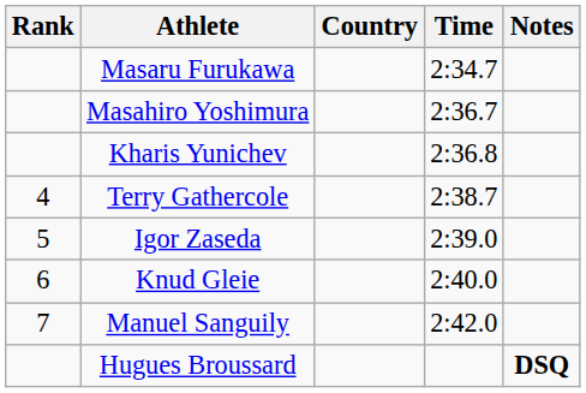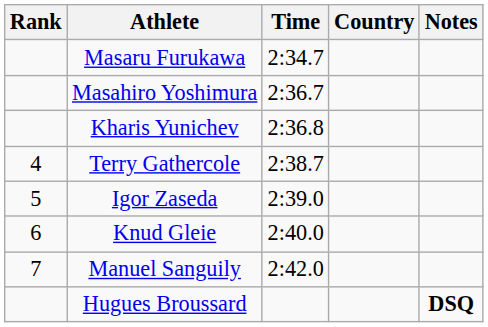 <table class="wikitable sortable" style="text-align:center">
 <tr>
 <th>Rank</th>
 <th>Athlete</th>
+<th>Time</th>
 <th>Country</th>
-<th>Time</th>
 <th>Notes</th>
 </tr>
 <tr>
 <td></td>
 <td><a href='#'>Masaru Furukawa</a></td>
+<td>2:34.7</td>
 <td align=left></td>
-<td>2:34.7</td>
 <td><strong> </strong></td>
 </tr>
 <tr>
 <td></td>
 <td><a href='#'>Masahiro Yoshimura</a></td>
+<td>2:36.7</td>
 <td align=left></td>
-<td>2:36.7</td>
 <td><strong> </strong></td>
 </tr>
 <tr>
 <td></td>
 <td><a href='#'>Kharis Yunichev</a></td>
+<td>2:36.8</td>
 <td align=left></td>
-<td>2:36.8</td>
 <td><strong> </strong></td>
 </tr>
 <tr>
 <td>4</td>
 <td><a href='#'>Terry Gathercole</a></td>
+<td>2:38.7</td>
 <td align=left></td>
-<td>2:38.7</td>
 <td><strong> </strong></td>
 </tr>
 <tr>
 <td>5</td>
 <td><a href='#'>Igor Zaseda</a></td>
+<td>2:39.0</td>
 <td align=left></td>
-<td>2:39.0</td>
 <td><strong> </strong></td>
 </tr>
 <tr>
 <td>6</td>
 <td><a href='#'>Knud Gleie</a></td>
+<td>2:40.0</td>
 <td align=left></td>
-<td>2:40.0</td>
 <td><strong> </strong></td>
 </tr>
 <tr>
 <td>7</td>
 <td><a href='#'>Manuel Sanguily</a></td>
+<td>2:42.0</td>
 <td align=left></td>
-<td>2:42.0</td>
 <td><strong> </strong></td>
 </tr>
 <tr>
 <td></td>
 <td><a href='#'>Hugues Broussard</a></td>
+<td></td>
 <td align=left></td>
-<td></td>
 <td><strong>DSQ </strong></td>
 </tr>
 </table>
